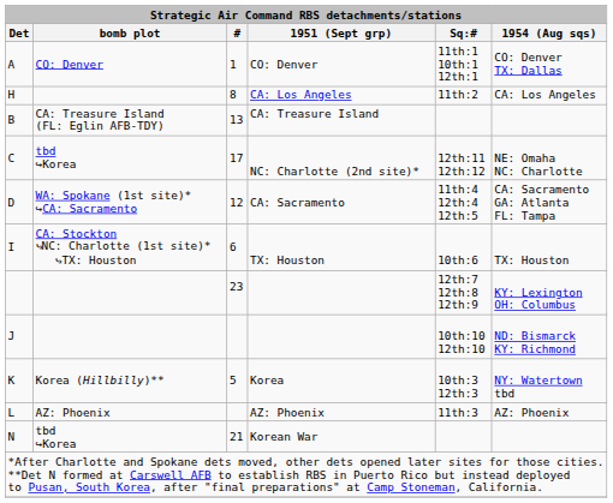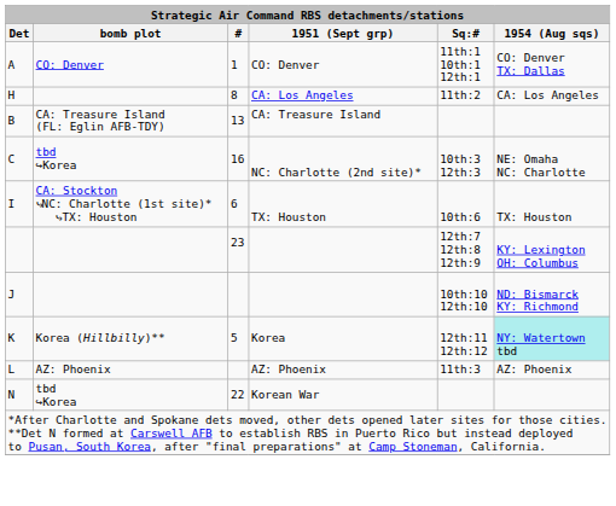 <table class="wikitable sortable">
 <tr>
 <td colspan="6" bgcolor="silver" align=center><strong>Strategic Air Command RBS detachments/stations</strong></td>
 </tr>
 <tr>
 <th>Det</th>
 <th>bomb plot</th>
 <th>#</th>
 <th>1951 (Sept grp)</th>
 <th>Sq:#</th>
 <th>1954 (Aug sqs)</th>
 </tr>
 <tr>
 <td>A</td>
 <td><a href='#'>CO: Denver</a></td>
 <td>1</td>
 <td>CO: Denver</td>
 <td>11th:1<br>10th:1<br>12th:1</td>
 <td>CO: Denver<br><a href='#'>TX: Dallas</a><br></td>
 </tr>
 <tr>
 <td>H</td>
 <td></td>
 <td>8</td>
 <td><a href='#'>CA: Los Angeles</a></td>
 <td>11th:2</td>
 <td>CA: Los Angeles</td>
 </tr>
 <tr>
 <td>B</td>
 <td>CA: Treasure Island<br>(FL: Eglin AFB-TDY)<br></td>
 <td>13</td>
 <td>CA: Treasure Island<br><br></td>
 <td><br>	<br></td>
 <td><br>	<br></td>
 </tr>
 <tr>
 <td>C</td>
 <td><a href='#'>tbd</a><br>↪Korea</td>
-<td>17</td>
+<td>16</td>
 <td><br>							<br>NC: Charlotte (2nd site)*</td>
-<td><br>12th:11				<br>12th:12</td>
+<td><br>10th:3						<br>12th:3</td>
 <td><br>NE: Omaha	<br>NC: Charlotte</td>
-</tr>
-<tr>
-<td>D</td>
-<td><a href='#'>WA: Spokane</a> (1st site)*<br>↪<a href='#'>CA: Sacramento</a></td>
-<td>12</td>
-<td>CA: Sacramento</td>
-<td>11th:4		<br>12th:4<br>12th:5</td>
-<td>CA: Sacramento	<br>GA: Atlanta<br>FL: Tampa</td>
 </tr>
 <tr>
 <td>I</td>
 <td><a href='#'>CA: Stockton</a><br>⤷NC: Charlotte (1st site)*<br>   ⤷TX: Houston</td>
 <td>6</td>
 <td><br><br>TX: Houston</td>
 <td><br><br>10th:6</td>
 <td><br><br>TX: Houston</td>
 </tr>
 <tr>
 <td></td>
 <td></td>
 <td>23										<br><br></td>
 <td>	<br><br></td>
 <td>12th:7										<br>12th:8<br>12th:9</td>
 <td>						<br><a href='#'>KY: Lexington</a> 	<br><a href='#'>OH: Columbus</a></td>
 </tr>
 <tr>
 <td>J</td>
 <td></td>
 <td></td>
 <td></td>
 <td><br>10th:10<br>12th:10</td>
 <td><br><a href='#'>ND: Bismarck</a>	<br><a href='#'>KY: Richmond</a></td>
 </tr>
 <tr>
 <td>K</td>
 <td>Korea (<em>Hillbilly</em>)**</td>
 <td>5</td>
 <td>Korea</td>
-<td><br>10th:3						<br>12th:3</td>
-<td><br><a href='#'>NY: Watertown</a>	<br>tbd</td>
+<td><br>12th:11				<br>12th:12</td>
+<td style="background: paleturquoise;"><br><a href='#'>NY: Watertown</a>	<br>tbd</td>
 </tr>
 <tr>
 <td>L</td>
 <td>AZ: Phoenix</td>
 <td></td>
 <td>AZ: Phoenix</td>
 <td>11th:3</td>
 <td>AZ: Phoenix</td>
 </tr>
 <tr>
 <td>N</td>
 <td>tbd<br>↪Korea</td>
-<td>21</td>
+<td>22</td>
 <td>Korean War</td>
 <td></td>
 <td></td>
 </tr>
 <tr>
 <td colspan=6>*After Charlotte and Spokane dets moved, other dets opened later sites for those cities.<br>**Det N formed at <a href='#'>Carswell AFB</a> to establish RBS in Puerto Rico but instead deployed<br>to <a href='#'>Pusan, South Korea</a>, after "final preparations" at <a href='#'>Camp Stoneman</a>, California.</td>
 </tr>
 <tr>
 </tr>
 </table>
